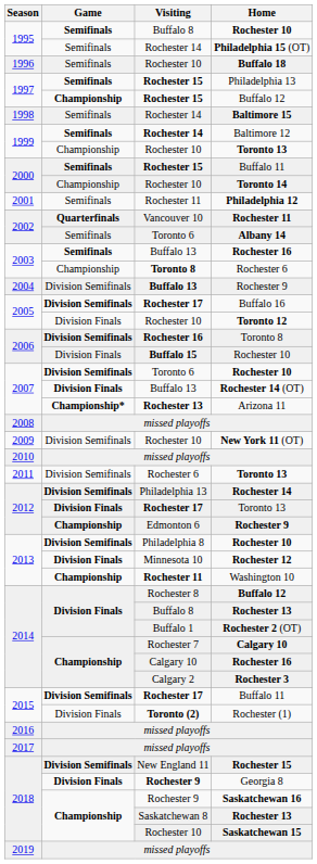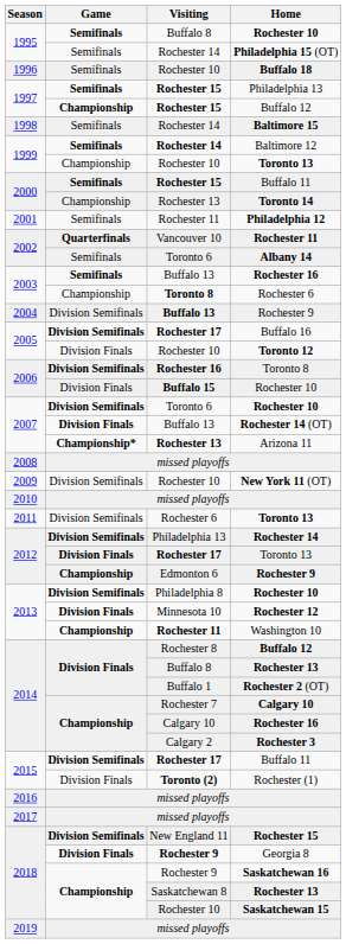 <table class="wikitable" style="text-align:center">
 <tr>
 <th>Season</th>
 <th>Game</th>
 <th>Visiting</th>
 <th>Home</th>
 </tr>
 <tr>
 <td rowspan=2><a href='#'>1995</a></td>
 <td><strong>Semifinals</strong></td>
 <td>Buffalo 8</td>
 <td><strong>Rochester 10</strong></td>
 </tr>
 <tr>
 <td>Semifinals</td>
 <td>Rochester 14</td>
 <td><strong>Philadelphia 15</strong> (OT)</td>
 </tr>
 <tr style="background:#f0f0f0">
 <td><a href='#'>1996</a></td>
 <td>Semifinals</td>
 <td>Rochester 10</td>
 <td><strong>Buffalo 18</strong></td>
 </tr>
 <tr>
 <td rowspan=2><a href='#'>1997</a></td>
 <td><strong>Semifinals</strong></td>
 <td><strong>Rochester 15</strong></td>
 <td>Philadelphia 13</td>
 </tr>
 <tr>
 <td><strong>Championship</strong></td>
 <td><strong>Rochester 15</strong></td>
 <td>Buffalo 12</td>
 </tr>
 <tr style="background:#f0f0f0">
 <td><a href='#'>1998</a></td>
 <td>Semifinals</td>
 <td>Rochester 14</td>
 <td><strong>Baltimore 15</strong></td>
 </tr>
 <tr>
 <td rowspan=2><a href='#'>1999</a></td>
 <td><strong>Semifinals</strong></td>
 <td><strong>Rochester 14</strong></td>
 <td>Baltimore 12</td>
 </tr>
 <tr>
 <td>Championship</td>
 <td>Rochester 10</td>
 <td><strong>Toronto 13</strong></td>
 </tr>
 <tr style="background:#f0f0f0">
 <td rowspan=2><a href='#'>2000</a></td>
 <td><strong>Semifinals</strong></td>
 <td><strong>Rochester 15</strong></td>
 <td>Buffalo 11</td>
 </tr>
 <tr style="background:#f0f0f0">
 <td>Championship</td>
-<td>Rochester 10</td>
+<td>Rochester 13</td>
 <td><strong>Toronto 14</strong></td>
 </tr>
 <tr>
 <td><a href='#'>2001</a></td>
 <td>Semifinals</td>
 <td>Rochester 11</td>
 <td><strong>Philadelphia 12</strong></td>
 </tr>
 <tr style="background:#f0f0f0">
 <td rowspan=2><a href='#'>2002</a></td>
 <td><strong>Quarterfinals</strong></td>
 <td>Vancouver 10</td>
 <td><strong>Rochester 11</strong></td>
 </tr>
 <tr style="background:#f0f0f0">
 <td>Semifinals</td>
 <td>Toronto 6</td>
 <td><strong>Albany 14</strong></td>
 </tr>
 <tr>
 <td rowspan=2><a href='#'>2003</a></td>
 <td><strong>Semifinals</strong></td>
 <td>Buffalo 13</td>
 <td><strong>Rochester 16</strong></td>
 </tr>
 <tr>
 <td>Championship</td>
 <td><strong>Toronto 8</strong></td>
 <td>Rochester 6</td>
 </tr>
 <tr style="background:#f0f0f0">
 <td><a href='#'>2004</a></td>
 <td>Division Semifinals</td>
 <td><strong>Buffalo 13</strong></td>
 <td>Rochester 9</td>
 </tr>
 <tr>
 <td rowspan=2><a href='#'>2005</a></td>
 <td><strong>Division Semifinals</strong></td>
 <td><strong>Rochester 17</strong></td>
 <td>Buffalo 16</td>
 </tr>
 <tr>
 <td>Division Finals</td>
 <td>Rochester 10</td>
 <td><strong>Toronto 12</strong></td>
 </tr>
 <tr style="background:#f0f0f0">
 <td rowspan=2><a href='#'>2006</a></td>
 <td><strong>Division Semifinals</strong></td>
 <td><strong>Rochester 16</strong></td>
 <td>Toronto 8</td>
 </tr>
 <tr style="background:#f0f0f0">
 <td>Division Finals</td>
 <td><strong>Buffalo 15</strong></td>
 <td>Rochester 10</td>
 </tr>
 <tr>
 <td rowspan=3><a href='#'>2007</a></td>
 <td><strong>Division Semifinals</strong></td>
 <td>Toronto 6</td>
 <td><strong>Rochester 10</strong></td>
 </tr>
 <tr>
 <td><strong>Division Finals</strong></td>
 <td>Buffalo 13</td>
 <td><strong>Rochester 14</strong> (OT)</td>
 </tr>
 <tr>
 <td><strong>Championship*</strong></td>
 <td><strong>Rochester 13</strong></td>
 <td>Arizona 11</td>
 </tr>
 <tr style="background:#f0f0f0">
 <td><a href='#'>2008</a></td>
 <td colspan=3><em>missed playoffs</em></td>
 </tr>
 <tr>
 <td><a href='#'>2009</a></td>
 <td>Division Semifinals</td>
 <td>Rochester 10</td>
 <td><strong>New York 11</strong> (OT)</td>
 </tr>
 <tr style="background:#f0f0f0">
 <td><a href='#'>2010</a></td>
 <td colspan=3><em>missed playoffs</em></td>
 </tr>
 <tr>
 <td><a href='#'>2011</a></td>
 <td>Division Semifinals</td>
 <td>Rochester 6</td>
 <td><strong>Toronto 13</strong></td>
 </tr>
 <tr style="background:#f0f0f0">
 <td rowspan=3><a href='#'>2012</a></td>
 <td><strong>Division Semifinals</strong></td>
 <td>Philadelphia 13</td>
 <td><strong>Rochester 14</strong></td>
 </tr>
 <tr style="background:#f0f0f0">
 <td><strong>Division Finals</strong></td>
 <td><strong>Rochester 17</strong></td>
 <td>Toronto 13</td>
 </tr>
 <tr style="background:#f0f0f0">
 <td><strong>Championship</strong></td>
 <td>Edmonton 6</td>
 <td><strong>Rochester 9</strong></td>
 </tr>
 <tr>
 <td rowspan=3><a href='#'>2013</a></td>
 <td><strong>Division Semifinals</strong></td>
 <td>Philadelphia 8</td>
 <td><strong>Rochester 10</strong></td>
 </tr>
 <tr>
 <td><strong>Division Finals</strong></td>
 <td>Minnesota 10</td>
 <td><strong>Rochester 12</strong></td>
 </tr>
 <tr>
 <td><strong>Championship</strong></td>
 <td><strong>Rochester 11</strong></td>
 <td>Washington 10</td>
 </tr>
 <tr style="background:#f0f0f0">
 <td rowspan=6><a href='#'>2014</a></td>
 <td rowspan=3><strong>Division Finals</strong></td>
 <td>Rochester 8</td>
 <td><strong>Buffalo 12</strong></td>
 </tr>
 <tr style="background:#f0f0f0">
 <td>Buffalo 8</td>
 <td><strong>Rochester 13</strong></td>
 </tr>
 <tr style="background:#f0f0f0">
 <td>Buffalo 1</td>
 <td><strong>Rochester 2</strong> (OT)</td>
 </tr>
 <tr style="background:#f0f0f0">
 <td rowspan=3><strong>Championship</strong></td>
 <td>Rochester 7</td>
 <td><strong>Calgary 10</strong></td>
 </tr>
 <tr style="background:#f0f0f0">
 <td>Calgary 10</td>
 <td><strong>Rochester 16</strong></td>
 </tr>
 <tr style="background:#f0f0f0">
 <td>Calgary 2</td>
 <td><strong>Rochester 3</strong></td>
 </tr>
 <tr>
 <td rowspan=2><a href='#'>2015</a></td>
 <td><strong>Division Semifinals</strong></td>
 <td><strong>Rochester 17</strong></td>
 <td>Buffalo 11</td>
 </tr>
 <tr>
 <td>Division Finals</td>
 <td><strong>Toronto (2)</strong></td>
 <td>Rochester (1)</td>
 </tr>
 <tr style="background:#f0f0f0">
 <td><a href='#'>2016</a></td>
 <td colspan=3><em>missed playoffs</em></td>
 </tr>
 <tr style="background:#f0f0f0">
 <td><a href='#'>2017</a></td>
 <td colspan=3><em>missed playoffs</em></td>
 </tr>
 <tr style="background:#f0f0f0">
 <td rowspan=5><a href='#'>2018</a></td>
 <td><strong>Division Semifinals</strong></td>
 <td>New England 11</td>
 <td><strong>Rochester 15</strong></td>
 </tr>
 <tr>
 <td><strong>Division Finals</strong></td>
 <td><strong>Rochester 9</strong></td>
 <td>Georgia 8</td>
 </tr>
 <tr>
 <td rowspan=3><strong>Championship</strong></td>
 <td>Rochester 9</td>
 <td><strong>Saskatchewan 16</strong></td>
 </tr>
 <tr style="background:#f0f0f0">
 <td>Saskatchewan 8</td>
 <td><strong>Rochester 13</strong></td>
 </tr>
 <tr style="background:#f0f0f0">
 <td>Rochester 10</td>
 <td><strong>Saskatchewan 15</strong></td>
 </tr>
 <tr style="background:#f0f0f0">
 <td><a href='#'>2019</a></td>
 <td colspan=3><em>missed playoffs</em></td>
 </tr>
 </table>
